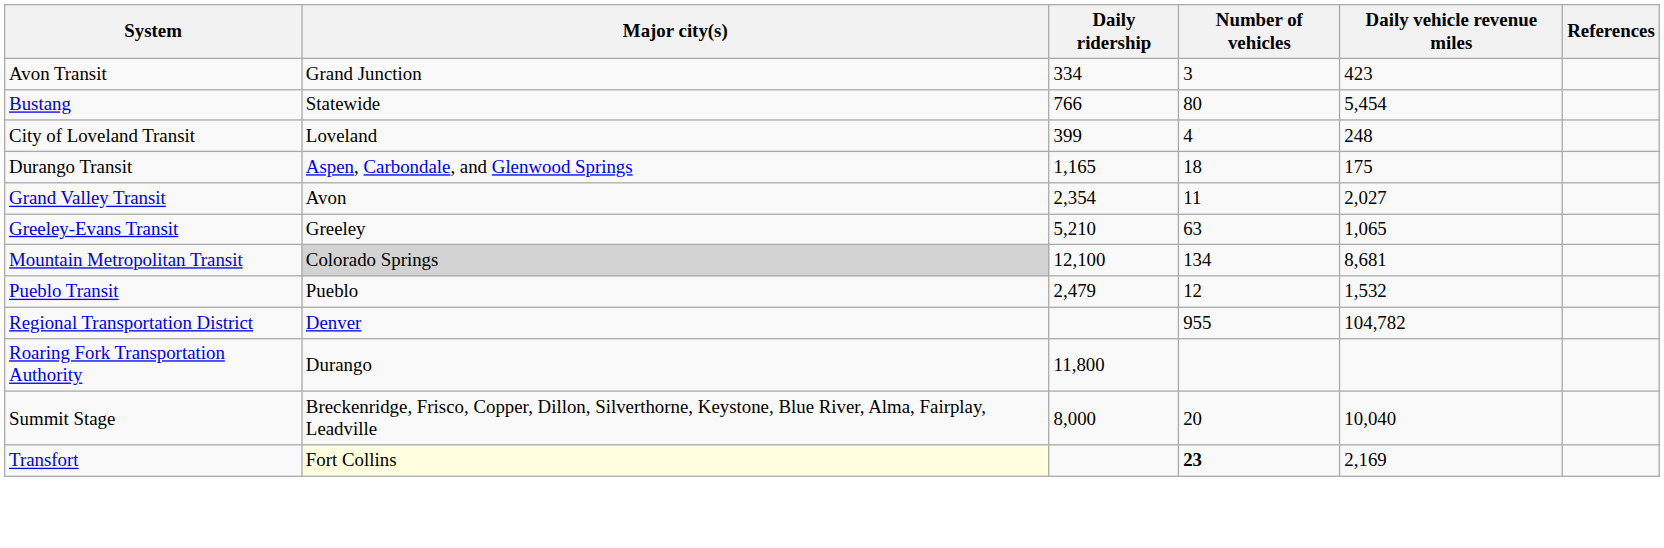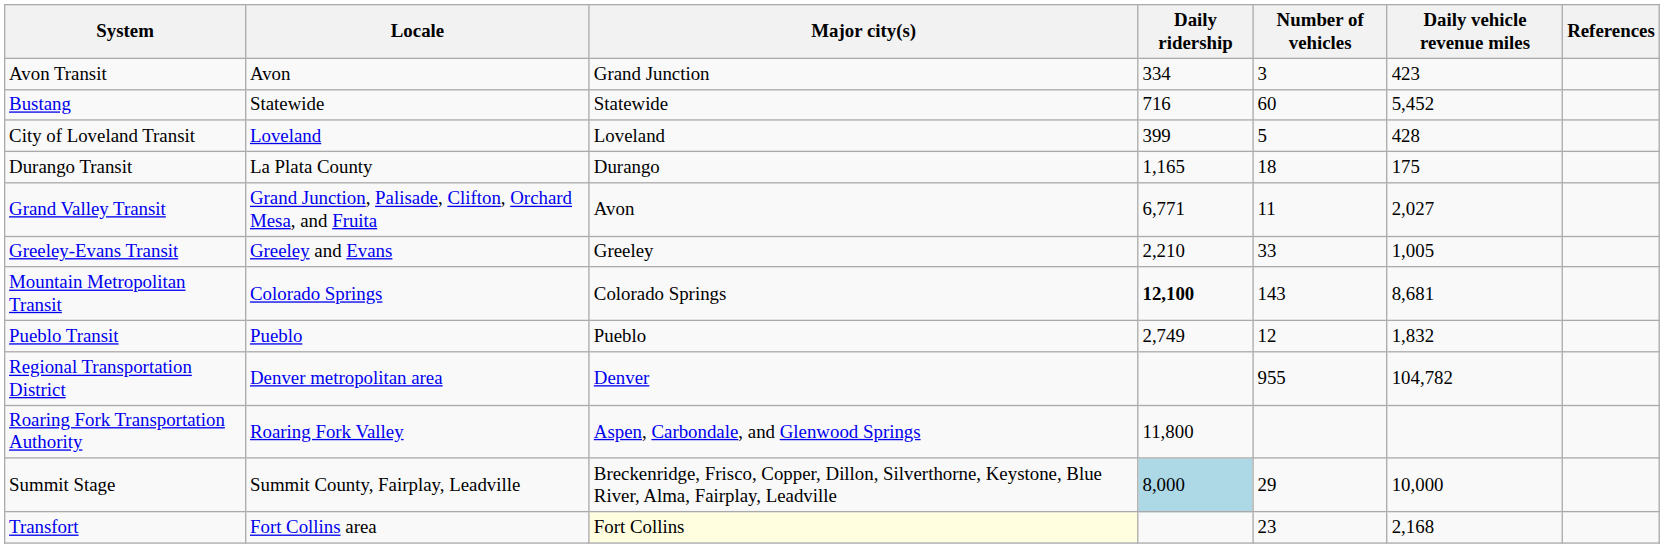 <table class="wikitable sortable" style="font-size: 90%; width: 100%">
 <tr>
 <th>System</th>
+<th>Locale</th>
 <th>Major city(s)</th>
 <th>Daily ridership</th>
 <th>Number of vehicles</th>
 <th>Daily vehicle revenue miles</th>
 <th>References</th>
 </tr>
 <tr>
 <td>Avon Transit</td>
+<td>Avon</td>
 <td>Grand Junction</td>
 <td>334</td>
 <td>3</td>
 <td>423</td>
 <td></td>
 </tr>
 <tr>
 <td><a href='#'>Bustang</a></td>
 <td>Statewide</td>
-<td>766</td>
-<td>80</td>
-<td>5,454</td>
+<td>Statewide</td>
+<td>716</td>
+<td>60</td>
+<td>5,452</td>
 <td></td>
 </tr>
 <tr>
 <td>City of Loveland Transit</td>
+<td><a href='#'>Loveland</a></td>
 <td>Loveland</td>
 <td>399</td>
-<td>4</td>
-<td>248</td>
+<td>5</td>
+<td>428</td>
 <td></td>
 </tr>
 <tr>
 <td>Durango Transit</td>
-<td><a href='#'>Aspen</a>, <a href='#'>Carbondale</a>, and <a href='#'>Glenwood Springs</a></td>
+<td>La Plata County</td>
+<td>Durango</td>
 <td>1,165</td>
 <td>18</td>
 <td>175</td>
 <td></td>
 </tr>
 <tr>
 <td><a href='#'>Grand Valley Transit</a></td>
+<td><a href='#'>Grand Junction</a>, <a href='#'>Palisade</a>, <a href='#'>Clifton</a>, <a href='#'>Orchard Mesa</a>, and <a href='#'>Fruita</a></td>
 <td>Avon</td>
-<td>2,354</td>
+<td>6,771</td>
 <td>11</td>
 <td>2,027</td>
 <td></td>
 </tr>
 <tr>
 <td><a href='#'>Greeley-Evans Transit</a></td>
+<td><a href='#'>Greeley</a> and <a href='#'>Evans</a></td>
 <td>Greeley</td>
-<td>5,210</td>
-<td>63</td>
-<td>1,065</td>
+<td>2,210</td>
+<td>33</td>
+<td>1,005</td>
 <td></td>
 </tr>
 <tr>
 <td><a href='#'>Mountain Metropolitan Transit</a></td>
-<td style="background: lightgrey;">Colorado Springs</td>
-<td>12,100</td>
-<td>134</td>
+<td><a href='#'>Colorado Springs</a></td>
+<td>Colorado Springs</td>
+<td><strong>12,100</strong></td>
+<td>143</td>
 <td>8,681</td>
 <td></td>
 </tr>
 <tr>
 <td><a href='#'>Pueblo Transit</a></td>
+<td><a href='#'>Pueblo</a></td>
 <td>Pueblo</td>
-<td>2,479</td>
+<td>2,749</td>
 <td>12</td>
-<td>1,532</td>
+<td>1,832</td>
 <td></td>
 </tr>
 <tr>
 <td><a href='#'>Regional Transportation District</a></td>
+<td><a href='#'>Denver metropolitan area</a></td>
 <td><a href='#'>Denver</a></td>
 <td></td>
 <td>955</td>
 <td>104,782</td>
 <td></td>
 </tr>
 <tr>
 <td><a href='#'>Roaring Fork Transportation Authority</a></td>
-<td>Durango</td>
+<td><a href='#'>Roaring Fork Valley</a></td>
+<td><a href='#'>Aspen</a>, <a href='#'>Carbondale</a>, and <a href='#'>Glenwood Springs</a></td>
 <td>11,800</td>
 <td></td>
 <td></td>
 <td></td>
 </tr>
 <tr>
 <td>Summit Stage</td>
+<td>Summit County, Fairplay, Leadville</td>
 <td>Breckenridge, Frisco, Copper, Dillon, Silverthorne, Keystone, Blue River, Alma, Fairplay, Leadville</td>
-<td>8,000</td>
-<td>20</td>
-<td>10,040</td>
+<td style="background: lightblue;">8,000</td>
+<td>29</td>
+<td>10,000</td>
 <td></td>
 </tr>
 <tr>
 <td><a href='#'>Transfort</a></td>
+<td><a href='#'>Fort Collins</a> area</td>
 <td style="background: lightyellow;">Fort Collins</td>
 <td></td>
-<td><strong>23</strong></td>
-<td>2,169</td>
+<td>23</td>
+<td>2,168</td>
 <td></td>
 </tr>
 </table>
